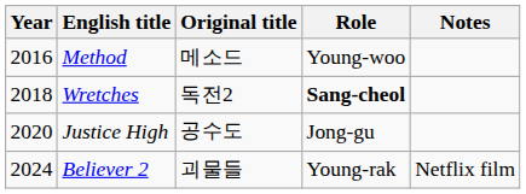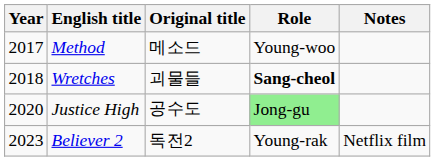 <table class="wikitable">
 <tr>
 <th width=10>Year</th>
 <th>English title</th>
 <th>Original title</th>
 <th>Role</th>
 <th>Notes</th>
 </tr>
 <tr>
-<td>2016</td>
+<td>2017</td>
 <td><em><a href='#'>Method</a></em></td>
 <td>메소드</td>
 <td>Young-woo</td>
 <td></td>
 </tr>
 <tr>
 <td>2018</td>
 <td><em><a href='#'>Wretches</a></em></td>
-<td>독전2</td>
+<td>괴물들</td>
 <td><strong>Sang-cheol</strong></td>
 <td></td>
 </tr>
 <tr>
 <td>2020</td>
 <td><em>Justice High</em></td>
 <td>공수도</td>
-<td>Jong-gu</td>
+<td style="background: lightgreen;">Jong-gu</td>
 <td></td>
 </tr>
 <tr>
-<td>2024</td>
+<td>2023</td>
 <td><em><a href='#'>Believer 2</a></em></td>
-<td>괴물들</td>
+<td>독전2</td>
 <td>Young-rak</td>
 <td>Netflix film</td>
 </tr>
 </table>
